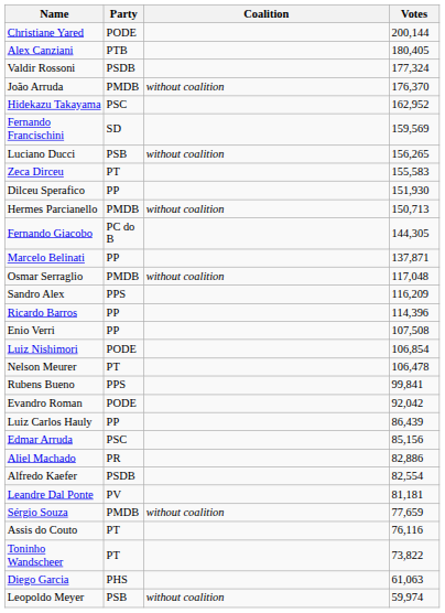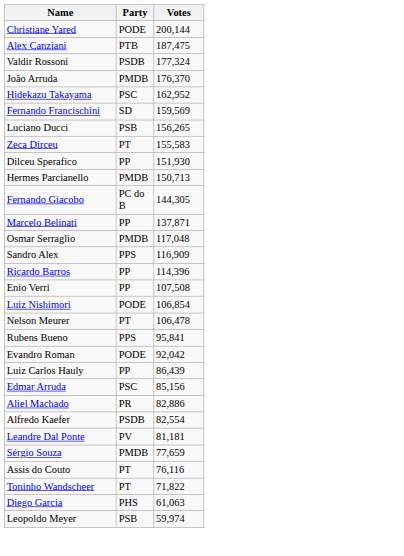 <table class="wikitable sortable">
 <tr>
 <th style="width:165px;">Name</th>
 <th style="width:50px;">Party</th>
-<th style="width:515px;">Coalition</th>
 <th style="width:70px;">Votes</th>
 </tr>
 <tr>
 <td><a href='#'>Christiane Yared</a></td>
 <td>PODE</td>
-<td></td>
 <td>200,144</td>
 </tr>
 <tr>
 <td><a href='#'>Alex Canziani</a></td>
 <td>PTB</td>
-<td></td>
-<td>180,405</td>
+<td>187,475</td>
 </tr>
 <tr>
 <td>Valdir Rossoni</td>
 <td>PSDB</td>
-<td></td>
 <td>177,324</td>
 </tr>
 <tr>
 <td>João Arruda</td>
 <td>PMDB</td>
-<td><em>without coalition</em></td>
 <td>176,370</td>
 </tr>
 <tr>
 <td><a href='#'>Hidekazu Takayama</a></td>
 <td>PSC</td>
-<td></td>
 <td>162,952</td>
 </tr>
 <tr>
 <td><a href='#'>Fernando Francischini</a></td>
 <td>SD</td>
-<td></td>
 <td>159,569</td>
 </tr>
 <tr>
 <td>Luciano Ducci</td>
 <td>PSB</td>
-<td><em>without coalition</em></td>
 <td>156,265</td>
 </tr>
 <tr>
 <td><a href='#'>Zeca Dirceu</a></td>
 <td>PT</td>
-<td></td>
 <td>155,583</td>
 </tr>
 <tr>
 <td>Dilceu Sperafico</td>
 <td>PP</td>
-<td></td>
 <td>151,930</td>
 </tr>
 <tr>
 <td>Hermes Parcianello</td>
 <td>PMDB</td>
-<td><em>without coalition</em></td>
 <td>150,713</td>
 </tr>
 <tr>
 <td><a href='#'>Fernando Giacobo</a></td>
 <td>PC do B</td>
-<td></td>
 <td>144,305</td>
 </tr>
 <tr>
 <td><a href='#'>Marcelo Belinati</a></td>
 <td>PP</td>
-<td></td>
 <td>137,871</td>
 </tr>
 <tr>
 <td>Osmar Serraglio</td>
 <td>PMDB</td>
-<td><em>without coalition</em></td>
 <td>117,048</td>
 </tr>
 <tr>
 <td>Sandro Alex</td>
 <td>PPS</td>
-<td></td>
-<td>116,209</td>
+<td>116,909</td>
 </tr>
 <tr>
 <td><a href='#'>Ricardo Barros</a></td>
 <td>PP</td>
-<td></td>
 <td>114,396</td>
 </tr>
 <tr>
 <td>Enio Verri</td>
 <td>PP</td>
-<td></td>
 <td>107,508</td>
 </tr>
 <tr>
 <td><a href='#'>Luiz Nishimori</a></td>
 <td>PODE</td>
-<td></td>
 <td>106,854</td>
 </tr>
 <tr>
 <td>Nelson Meurer</td>
 <td>PT</td>
-<td></td>
 <td>106,478</td>
 </tr>
 <tr>
 <td>Rubens Bueno</td>
 <td>PPS</td>
-<td></td>
-<td>99,841</td>
+<td>95,841</td>
 </tr>
 <tr>
 <td>Evandro Roman</td>
 <td>PODE</td>
-<td></td>
 <td>92,042</td>
 </tr>
 <tr>
 <td>Luiz Carlos Hauly</td>
 <td>PP</td>
-<td></td>
 <td>86,439</td>
 </tr>
 <tr>
 <td><a href='#'>Edmar Arruda</a></td>
 <td>PSC</td>
-<td></td>
 <td>85,156</td>
 </tr>
 <tr>
 <td><a href='#'>Aliel Machado</a></td>
 <td>PR</td>
-<td></td>
 <td>82,886</td>
 </tr>
 <tr>
 <td>Alfredo Kaefer</td>
 <td>PSDB</td>
-<td></td>
 <td>82,554</td>
 </tr>
 <tr>
 <td><a href='#'>Leandre Dal Ponte</a></td>
 <td>PV</td>
-<td></td>
 <td>81,181</td>
 </tr>
 <tr>
 <td><a href='#'>Sérgio Souza</a></td>
 <td>PMDB</td>
-<td><em>without coalition</em></td>
 <td>77,659</td>
 </tr>
 <tr>
 <td>Assis do Couto</td>
 <td>PT</td>
-<td></td>
 <td>76,116</td>
 </tr>
 <tr>
 <td><a href='#'>Toninho Wandscheer</a></td>
 <td>PT</td>
-<td></td>
-<td>73,822</td>
+<td>71,822</td>
 </tr>
 <tr>
 <td><a href='#'>Diego Garcia</a></td>
 <td>PHS</td>
-<td></td>
 <td>61,063</td>
 </tr>
 <tr>
 <td>Leopoldo Meyer</td>
 <td>PSB</td>
-<td><em>without coalition</em></td>
 <td>59,974</td>
 </tr>
 </table>
